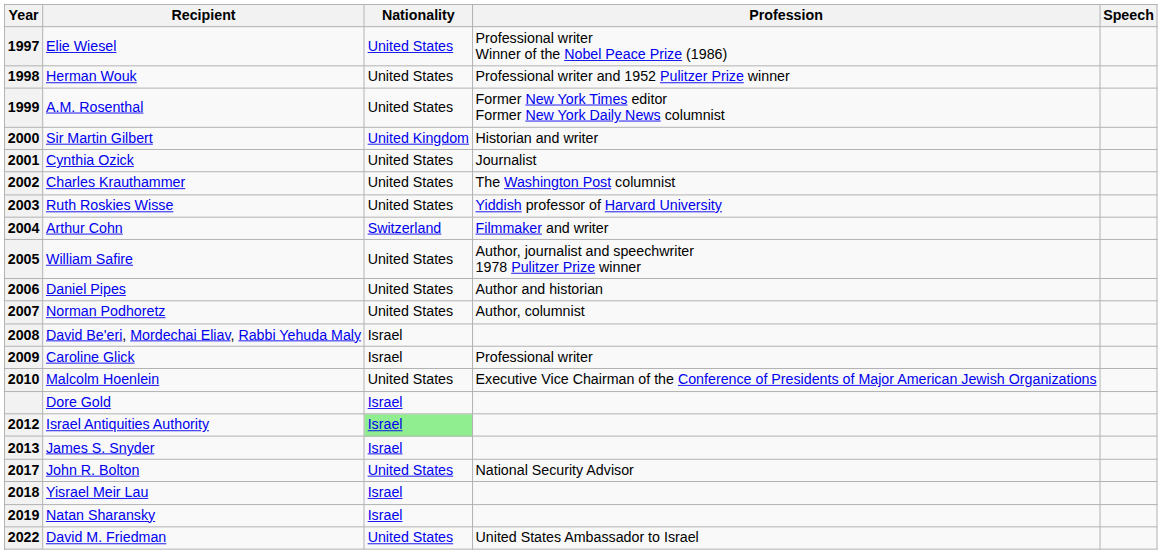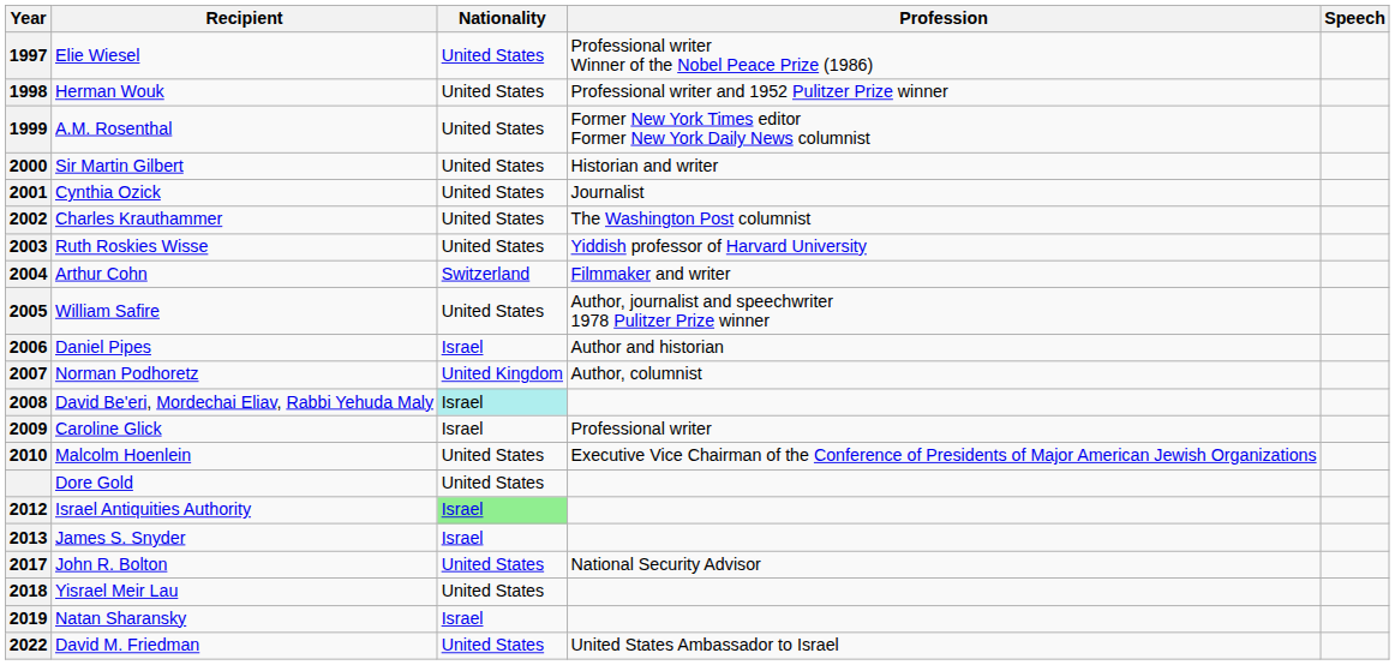 <table class="wikitable">
 <tr>
 <th>Year</th>
 <th>Recipient</th>
 <th>Nationality</th>
 <th>Profession</th>
 <th>Speech</th>
 </tr>
 <tr>
 <th>1997</th>
 <td><a href='#'>Elie Wiesel</a></td>
 <td><a href='#'>United States</a></td>
 <td>Professional writer<br>Winner of the <a href='#'>Nobel Peace Prize</a> (1986)</td>
 <td></td>
 </tr>
 <tr>
 <th>1998</th>
 <td><a href='#'>Herman Wouk</a></td>
 <td>United States</td>
 <td>Professional writer and 1952 <a href='#'>Pulitzer Prize</a> winner</td>
 <td></td>
 </tr>
 <tr>
 <th>1999</th>
 <td><a href='#'>A.M. Rosenthal</a></td>
 <td>United States</td>
 <td>Former <a href='#'>New York Times</a> editor<br>Former <a href='#'>New York Daily News</a> columnist</td>
 <td></td>
 </tr>
 <tr>
 <th>2000</th>
 <td><a href='#'>Sir Martin Gilbert</a></td>
-<td><a href='#'>United Kingdom</a></td>
+<td>United States</td>
 <td>Historian and writer</td>
 <td></td>
 </tr>
 <tr>
 <th>2001</th>
 <td><a href='#'>Cynthia Ozick</a></td>
 <td>United States</td>
 <td>Journalist</td>
 <td></td>
 </tr>
 <tr>
 <th>2002</th>
 <td><a href='#'>Charles Krauthammer</a></td>
 <td>United States</td>
 <td>The <a href='#'>Washington Post</a> columnist</td>
 <td></td>
 </tr>
 <tr>
 <th>2003</th>
 <td><a href='#'>Ruth Roskies Wisse</a></td>
 <td>United States</td>
 <td><a href='#'>Yiddish</a> professor of <a href='#'>Harvard University</a></td>
 <td></td>
 </tr>
 <tr>
 <th>2004</th>
 <td><a href='#'>Arthur Cohn</a></td>
 <td><a href='#'>Switzerland</a></td>
 <td><a href='#'>Filmmaker</a> and writer</td>
 <td></td>
 </tr>
 <tr>
 <th>2005</th>
 <td><a href='#'>William Safire</a></td>
 <td>United States</td>
 <td>Author, journalist and speechwriter<br>1978 <a href='#'>Pulitzer Prize</a> winner</td>
 <td></td>
 </tr>
 <tr>
 <th>2006</th>
 <td><a href='#'>Daniel Pipes</a></td>
-<td>United States</td>
+<td><a href='#'>Israel</a></td>
 <td>Author and historian</td>
 <td></td>
 </tr>
 <tr>
 <th>2007</th>
 <td><a href='#'>Norman Podhoretz</a></td>
-<td>United States</td>
+<td><a href='#'>United Kingdom</a></td>
 <td>Author, columnist</td>
 <td></td>
 </tr>
 <tr>
 <th>2008</th>
 <td><a href='#'>David Be'eri</a>, <a href='#'>Mordechai Eliav</a>, <a href='#'>Rabbi Yehuda Maly</a></td>
-<td>Israel</td>
+<td style="background: paleturquoise;">Israel</td>
 <td></td>
 <td></td>
 </tr>
 <tr>
 <th>2009</th>
 <td><a href='#'>Caroline Glick</a></td>
 <td>Israel</td>
 <td>Professional writer</td>
 <td></td>
 </tr>
 <tr>
 <th>2010</th>
 <td><a href='#'>Malcolm Hoenlein</a></td>
 <td>United States</td>
 <td>Executive Vice Chairman of the <a href='#'>Conference of Presidents of Major American Jewish Organizations</a></td>
 <td></td>
 </tr>
 <tr>
 <th></th>
 <td><a href='#'>Dore Gold</a></td>
-<td><a href='#'>Israel</a></td>
+<td>United States</td>
 <td></td>
 <td></td>
 </tr>
 <tr>
 <th>2012</th>
 <td><a href='#'>Israel Antiquities Authority</a></td>
 <td style="background: lightgreen;"><a href='#'>Israel</a></td>
 <td></td>
 <td></td>
 </tr>
 <tr>
 <th>2013</th>
 <td><a href='#'>James S. Snyder</a></td>
 <td><a href='#'>Israel</a></td>
 <td></td>
 <td></td>
 </tr>
 <tr>
 <th>2017</th>
 <td><a href='#'>John R. Bolton</a></td>
 <td><a href='#'>United States</a></td>
 <td>National Security Advisor</td>
 <td></td>
 </tr>
 <tr>
 <th>2018</th>
 <td><a href='#'>Yisrael Meir Lau</a></td>
-<td><a href='#'>Israel</a></td>
+<td>United States</td>
 <td></td>
 <td></td>
 </tr>
 <tr>
 <th>2019</th>
 <td><a href='#'>Natan Sharansky</a></td>
 <td><a href='#'>Israel</a></td>
 <td></td>
 <td></td>
 </tr>
 <tr>
 <th>2022</th>
 <td><a href='#'>David M. Friedman</a></td>
 <td><a href='#'>United States</a></td>
 <td>United States Ambassador to Israel</td>
 <td></td>
 </tr>
 </table>
